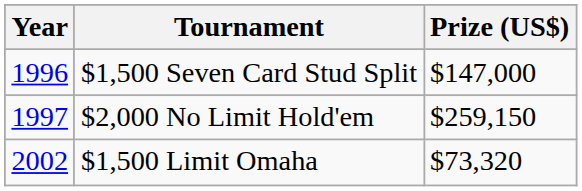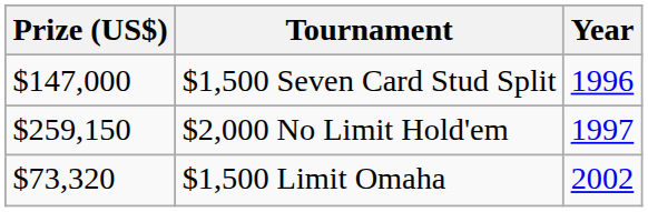 <table class="wikitable">
 <tr>
+<th>Prize (US$)</th>
+<th>Tournament</th>
 <th>Year</th>
-<th>Tournament</th>
-<th>Prize (US$)</th>
 </tr>
 <tr>
+<td>$147,000</td>
+<td>$1,500 Seven Card Stud Split</td>
 <td><a href='#'>1996</a></td>
-<td>$1,500 Seven Card Stud Split</td>
-<td>$147,000</td>
 </tr>
 <tr>
+<td>$259,150</td>
+<td>$2,000 No Limit Hold'em</td>
 <td><a href='#'>1997</a></td>
-<td>$2,000 No Limit Hold'em</td>
-<td>$259,150</td>
 </tr>
 <tr>
+<td>$73,320</td>
+<td>$1,500 Limit Omaha</td>
 <td><a href='#'>2002</a></td>
-<td>$1,500 Limit Omaha</td>
-<td>$73,320</td>
 </tr>
 </table>
